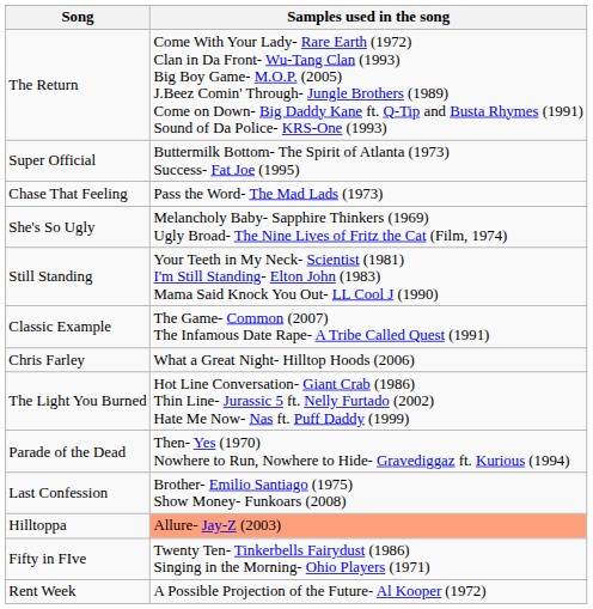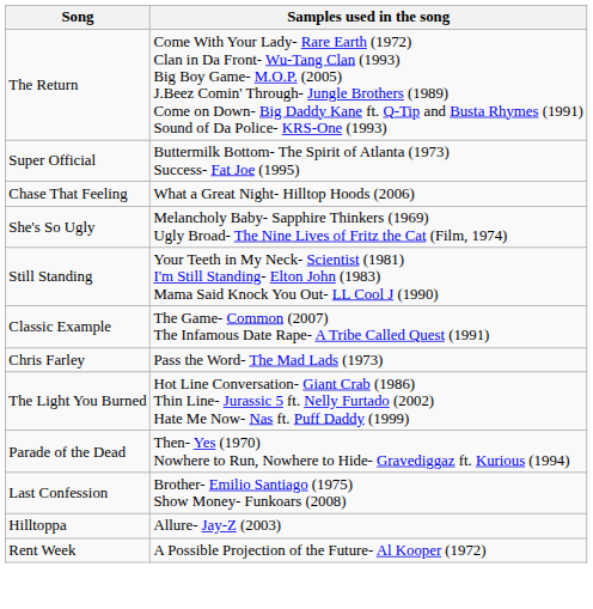 <table class="wikitable">
 <tr>
 <th>Song</th>
 <th>Samples used in the song</th>
 </tr>
 <tr>
 <td>The Return</td>
 <td>Come With Your Lady- <a href='#'>Rare Earth</a> (1972)<br>Clan in Da Front- <a href='#'>Wu-Tang Clan</a> (1993)<br>Big Boy Game- <a href='#'>M.O.P.</a> (2005)<br>J.Beez Comin' Through- <a href='#'>Jungle Brothers</a> (1989)<br>Come on Down- <a href='#'>Big Daddy Kane</a> ft. <a href='#'>Q-Tip</a> and <a href='#'>Busta Rhymes</a> (1991)<br>Sound of Da Police- <a href='#'>KRS-One</a> (1993)</td>
 </tr>
 <tr>
 <td>Super Official</td>
 <td>Buttermilk Bottom- The Spirit of Atlanta (1973)<br>Success- <a href='#'>Fat Joe</a> (1995)</td>
 </tr>
 <tr>
 <td>Chase That Feeling</td>
-<td>Pass the Word- <a href='#'>The Mad Lads</a> (1973)</td>
+<td>What a Great Night- Hilltop Hoods (2006)</td>
 </tr>
 <tr>
 <td>She's So Ugly</td>
 <td>Melancholy Baby- Sapphire Thinkers (1969)<br>Ugly Broad- <a href='#'>The Nine Lives of Fritz the Cat</a> (Film, 1974)</td>
 </tr>
 <tr>
 <td>Still Standing</td>
 <td>Your Teeth in My Neck- <a href='#'>Scientist</a> (1981)<br><a href='#'>I'm Still Standing</a>- <a href='#'>Elton John</a> (1983)<br>Mama Said Knock You Out- <a href='#'>LL Cool J</a> (1990)</td>
 </tr>
 <tr>
 <td>Classic Example</td>
 <td>The Game- <a href='#'>Common</a> (2007)<br>The Infamous Date Rape- <a href='#'>A Tribe Called Quest</a> (1991)</td>
 </tr>
 <tr>
 <td>Chris Farley</td>
-<td>What a Great Night- Hilltop Hoods (2006)</td>
+<td>Pass the Word- <a href='#'>The Mad Lads</a> (1973)</td>
 </tr>
 <tr>
 <td>The Light You Burned</td>
 <td>Hot Line Conversation- <a href='#'>Giant Crab</a> (1986)<br>Thin Line- <a href='#'>Jurassic 5</a> ft. <a href='#'>Nelly Furtado</a> (2002)<br>Hate Me Now- <a href='#'>Nas</a> ft. <a href='#'>Puff Daddy</a> (1999)</td>
 </tr>
 <tr>
 <td>Parade of the Dead</td>
 <td>Then- <a href='#'>Yes</a> (1970)<br>Nowhere to Run, Nowhere to Hide- <a href='#'>Gravediggaz</a> ft. <a href='#'>Kurious</a> (1994)</td>
 </tr>
 <tr>
 <td>Last Confession</td>
 <td>Brother- <a href='#'>Emilio Santiago</a> (1975)<br>Show Money- Funkoars (2008)</td>
 </tr>
 <tr>
 <td>Hilltoppa</td>
-<td style="background: lightsalmon;">Allure- <a href='#'>Jay-Z</a> (2003)</td>
-</tr>
-<tr>
-<td>Fifty in FIve</td>
-<td>Twenty Ten- <a href='#'>Tinkerbells Fairydust</a> (1986)<br>Singing in the Morning- <a href='#'>Ohio Players</a> (1971)</td>
+<td>Allure- <a href='#'>Jay-Z</a> (2003)</td>
 </tr>
 <tr>
 <td>Rent Week</td>
 <td>A Possible Projection of the Future- <a href='#'>Al Kooper</a> (1972)</td>
 </tr>
 </table>
